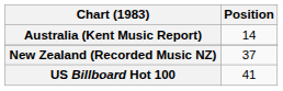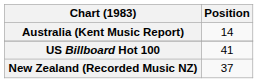 <table class="wikitable sortable plainrowheaders">
 <tr>
 <th style="width: 200pt;">Chart (1983)</th>
 <th style="width: 40pt;">Position</th>
 </tr>
 <tr>
 <th scope="row">Australia (Kent Music Report)</th>
 <td align="center">14</td>
 </tr>
 <tr>
 </tr>
 <tr>
+<th scope="row">US <em>Billboard</em> Hot 100</th>
+<td align="center">41</td>
+</tr>
+<tr>
 <th scope="row">New Zealand (Recorded Music NZ)</th>
 <td align="center">37</td>
 </tr>
-<tr>
-<th scope="row">US <em>Billboard</em> Hot 100</th>
-<td align="center">41</td>
-</tr>
 </table>
